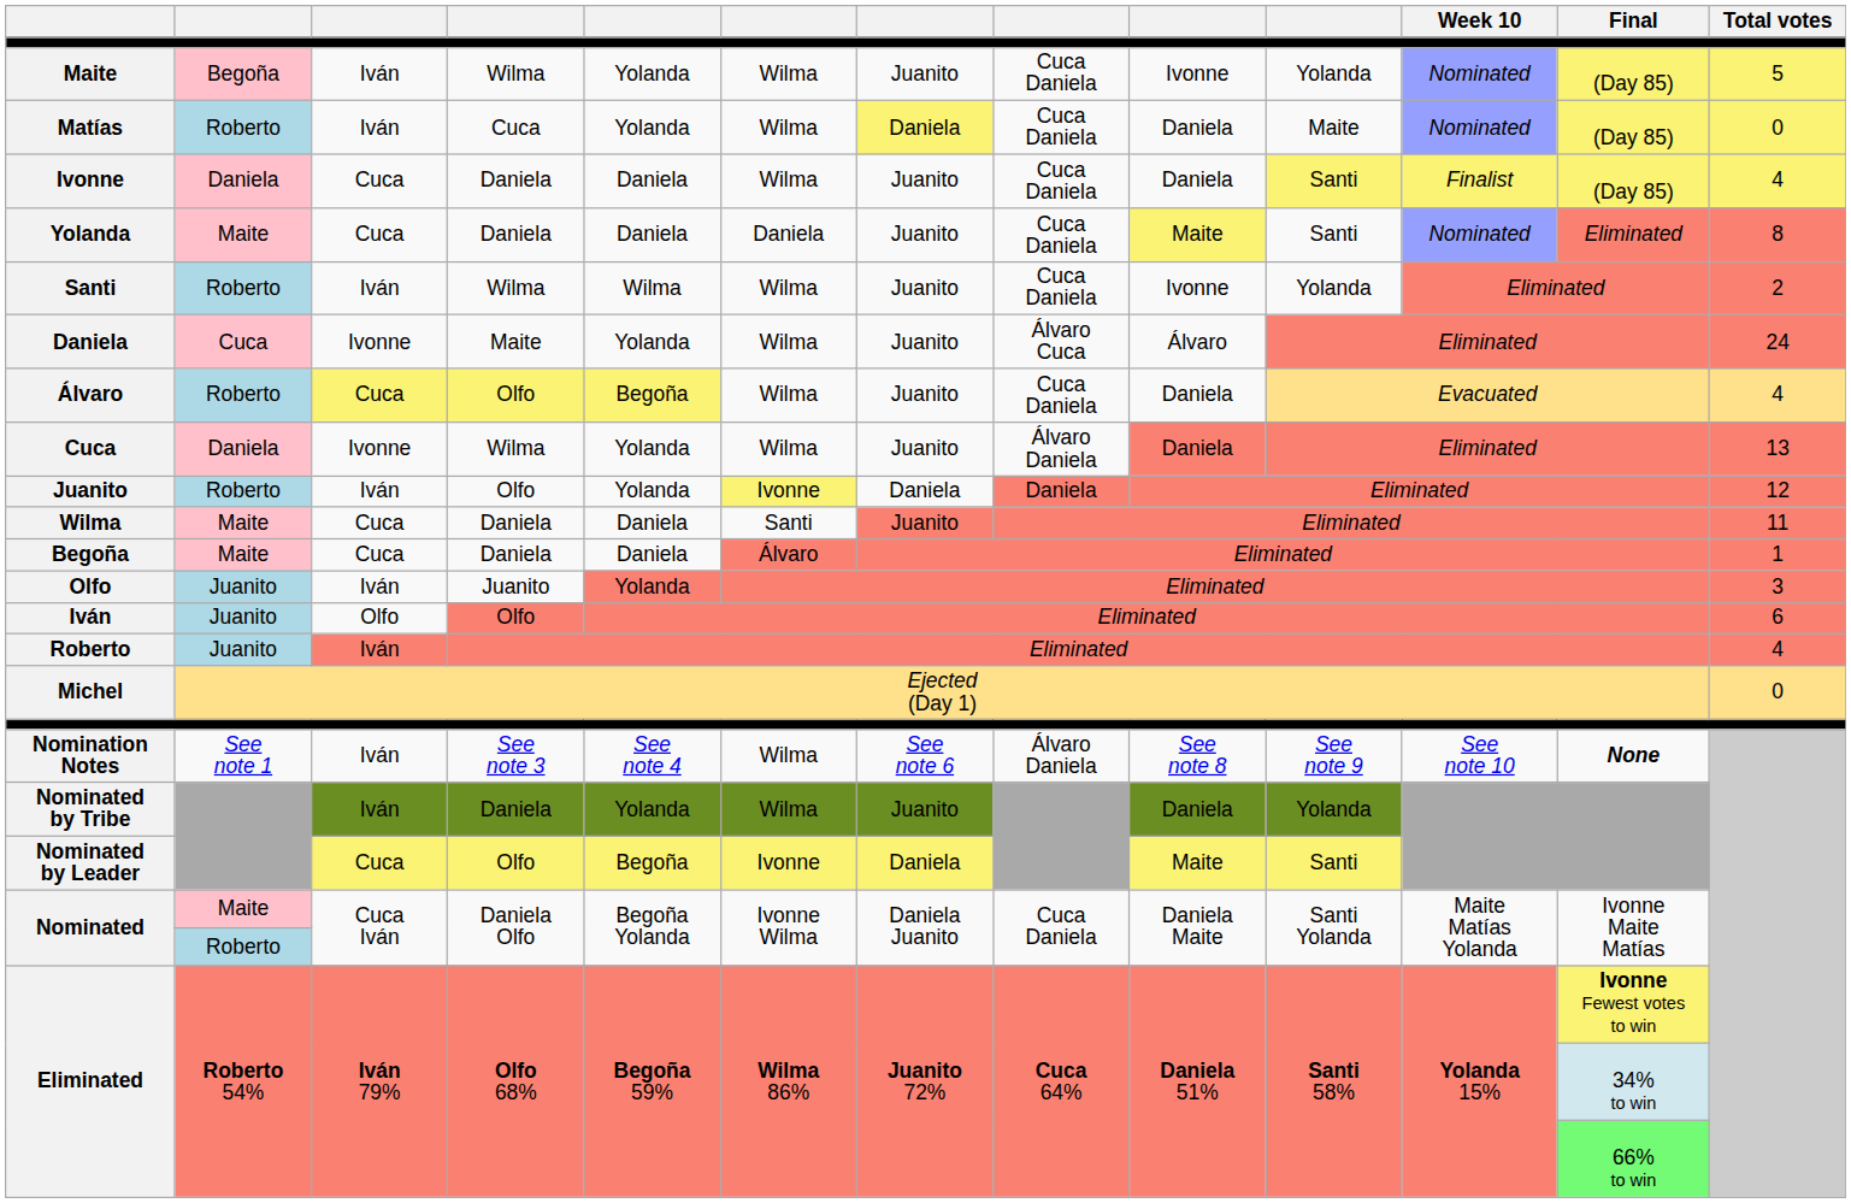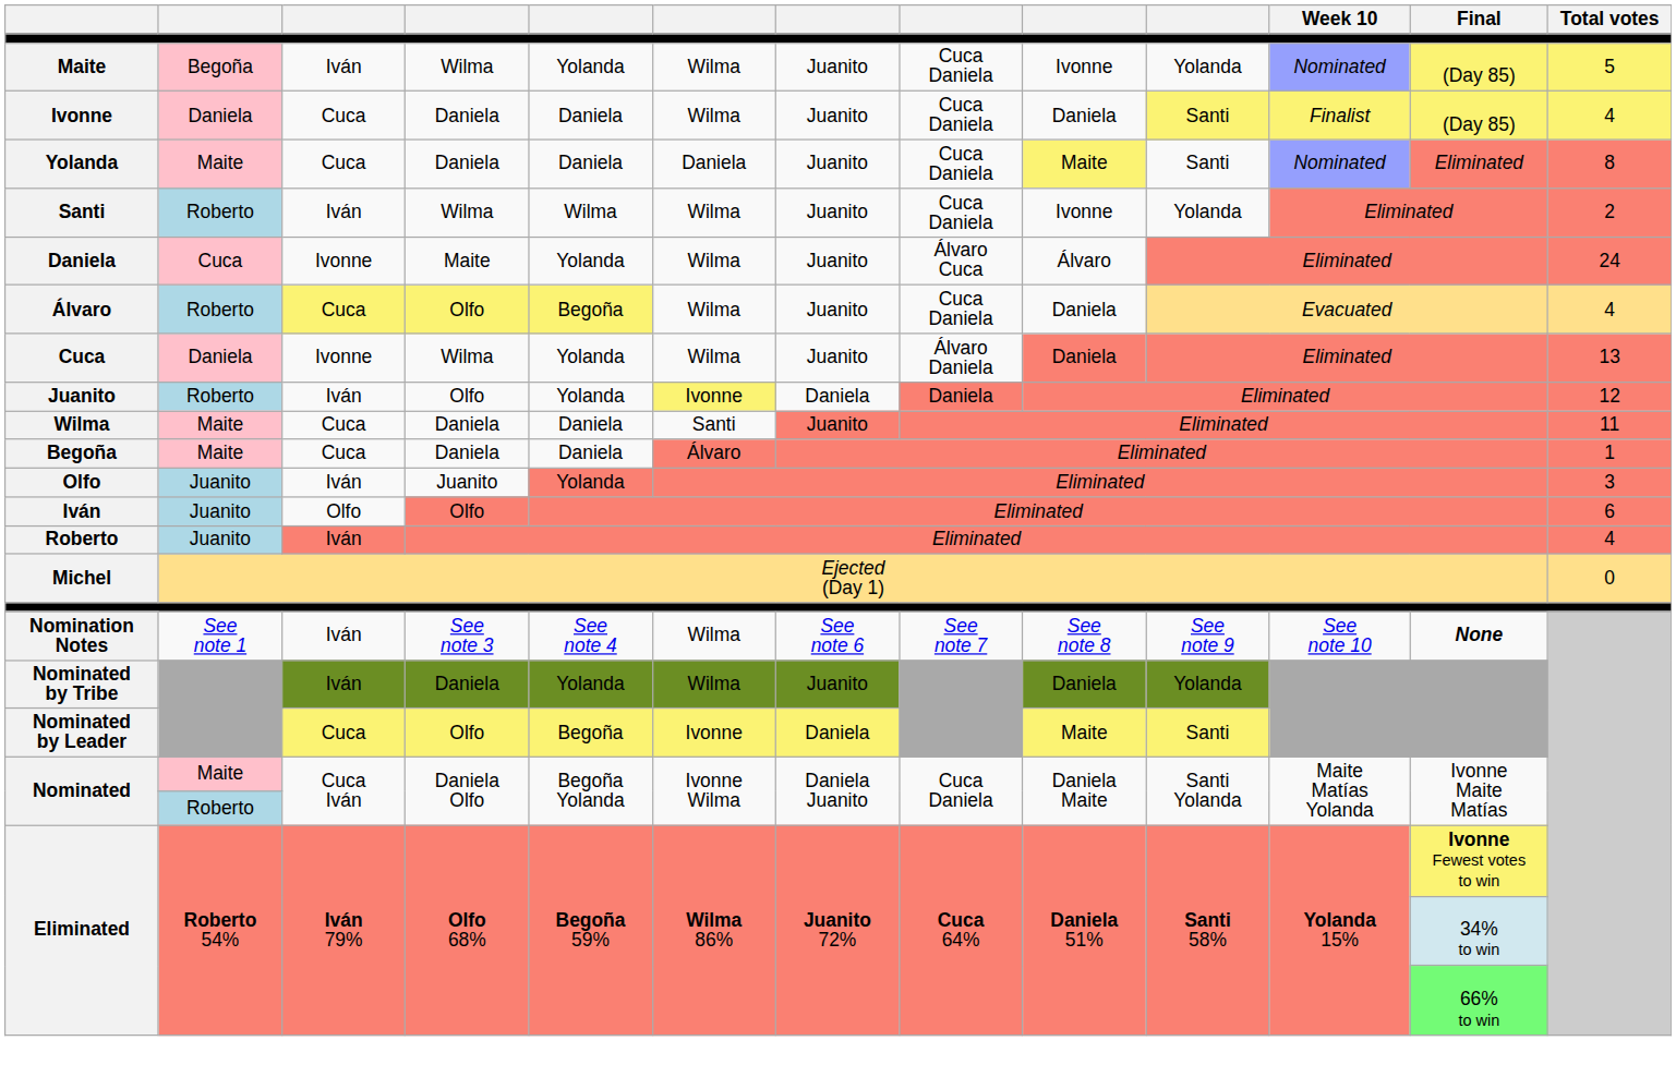 <table class="wikitable" style="text-align:center; width: 100%; font-size:90%; line-height:15px">
 <tr>
 <th ! style="width: 5%;"></th>
 <th style="width: 5%;"></th>
 <th style="width: 5%;"></th>
 <th style="width: 5%;"></th>
 <th style="width: 5%;"></th>
 <th style="width: 5%;"></th>
 <th style="width: 5%;"></th>
 <th style="width: 5%;"></th>
 <th style="width: 5%;"></th>
 <th style="width: 5%;"></th>
 <th style="width: 5%;">Week 10</th>
 <th style="width: 5%;">Final</th>
 <th style="width: 5%;">Total votes</th>
 </tr>
 <tr>
 <th style="background:#000000" colspan="13"></th>
 </tr>
 <tr>
 <th>Maite</th>
 <td bgcolor="pink">Begoña</td>
 <td>Iván</td>
 <td>Wilma</td>
 <td>Yolanda</td>
 <td>Wilma</td>
 <td>Juanito</td>
 <td>Cuca<br>Daniela</td>
 <td>Ivonne</td>
 <td>Yolanda</td>
 <td style="background:#959FFD"><em>Nominated</em></td>
 <td style="background:#FBF373"><strong></strong><br>(Day 85)</td>
 <td style="background:#FBF373">5</td>
-</tr>
-<tr>
-<th>Matías</th>
-<td bgcolor="lightblue">Roberto</td>
-<td>Iván</td>
-<td>Cuca</td>
-<td>Yolanda</td>
-<td>Wilma</td>
-<td bgcolor="#FBF373">Daniela</td>
-<td>Cuca<br>Daniela</td>
-<td>Daniela</td>
-<td>Maite</td>
-<td style="background:#959FFD"><em>Nominated</em></td>
-<td style="background:#FBF373"><strong></strong><br>(Day 85)</td>
-<td style="background:#FBF373">0</td>
 </tr>
 <tr>
 <th>Ivonne</th>
 <td bgcolor="pink">Daniela</td>
 <td>Cuca</td>
 <td>Daniela</td>
 <td>Daniela</td>
 <td>Wilma</td>
 <td>Juanito</td>
 <td>Cuca<br>Daniela</td>
 <td>Daniela</td>
 <td bgcolor="#FBF373">Santi</td>
 <td bgcolor="#FBF373"><em>Finalist</em></td>
 <td style="background:#FBF373"><strong></strong><br>(Day 85)</td>
 <td style="background:#FBF373">4</td>
 </tr>
 <tr>
 <th>Yolanda</th>
 <td bgcolor="pink">Maite</td>
 <td>Cuca</td>
 <td>Daniela</td>
 <td>Daniela</td>
 <td>Daniela</td>
 <td>Juanito</td>
 <td>Cuca<br>Daniela</td>
 <td bgcolor="#FBF373">Maite</td>
 <td>Santi</td>
 <td style="background:#959FFD"><em>Nominated</em></td>
 <td style="background:#fa8072"><em>Eliminated</em> <br></td>
 <td style="background:#fa8072">8</td>
 </tr>
 <tr>
 <th>Santi</th>
 <td bgcolor="lightblue">Roberto</td>
 <td>Iván</td>
 <td>Wilma</td>
 <td>Wilma</td>
 <td>Wilma</td>
 <td>Juanito</td>
 <td>Cuca<br>Daniela</td>
 <td>Ivonne</td>
 <td>Yolanda</td>
 <td style="background:#fa8072" colspan="2"><em>Eliminated</em> <br></td>
 <td style="background:#fa8072">2</td>
 </tr>
 <tr>
 <th>Daniela</th>
 <td bgcolor="pink">Cuca</td>
 <td>Ivonne</td>
 <td>Maite</td>
 <td>Yolanda</td>
 <td>Wilma</td>
 <td>Juanito</td>
 <td>Álvaro<br>Cuca</td>
 <td>Álvaro</td>
 <td style="background:#fa8072; text-align:center" colspan="3"><em>Eliminated</em> <br></td>
 <td style="background:#fa8072">24</td>
 </tr>
 <tr>
 <th>Álvaro</th>
 <td bgcolor="lightblue">Roberto</td>
 <td bgcolor="#FBF373">Cuca</td>
 <td bgcolor="#FBF373">Olfo</td>
 <td bgcolor="#FBF373">Begoña</td>
 <td>Wilma</td>
 <td>Juanito</td>
 <td>Cuca<br>Daniela</td>
 <td>Daniela</td>
 <td style="background:#FFE08B" colspan="3"><em>Evacuated</em> <br></td>
 <td style="background:#FFE08B">4</td>
 </tr>
 <tr>
 <th>Cuca</th>
 <td bgcolor="pink">Daniela</td>
 <td>Ivonne</td>
 <td>Wilma</td>
 <td>Yolanda</td>
 <td>Wilma</td>
 <td>Juanito</td>
 <td>Álvaro<br>Daniela</td>
 <td style="background:#fa8072">Daniela</td>
 <td style="background:#fa8072" colspan="3"><em>Eliminated</em> <br></td>
 <td style="background:#fa8072">13</td>
 </tr>
 <tr>
 <th>Juanito</th>
 <td bgcolor="lightblue">Roberto</td>
 <td>Iván</td>
 <td>Olfo</td>
 <td>Yolanda</td>
 <td bgcolor="#FBF373">Ivonne</td>
 <td>Daniela</td>
 <td style="background:#fa8072">Daniela</td>
 <td style="background:#fa8072" colspan="4"><em>Eliminated</em> <br></td>
 <td style="background:#fa8072">12</td>
 </tr>
 <tr>
 <th>Wilma</th>
 <td bgcolor="pink">Maite</td>
 <td>Cuca</td>
 <td>Daniela</td>
 <td>Daniela</td>
 <td>Santi</td>
 <td style="background:#fa8072">Juanito</td>
 <td style="background:#fa8072" colspan="5"><em>Eliminated</em> <br></td>
 <td style="background:#fa8072">11</td>
 </tr>
 <tr>
 <th>Begoña</th>
 <td bgcolor="pink">Maite</td>
 <td>Cuca</td>
 <td>Daniela</td>
 <td>Daniela</td>
 <td style="background:#fa8072">Álvaro</td>
 <td style="background:#fa8072" colspan="6"><em>Eliminated</em> <br></td>
 <td style="background:#fa8072">1</td>
 </tr>
 <tr>
 <th>Olfo</th>
 <td bgcolor="lightblue">Juanito</td>
 <td>Iván</td>
 <td>Juanito</td>
 <td style="background:#fa8072">Yolanda</td>
 <td style="background:#fa8072" colspan="7"><em>Eliminated</em> <br></td>
 <td style="background:#fa8072">3</td>
 </tr>
 <tr>
 <th>Iván</th>
 <td bgcolor="lightblue">Juanito</td>
 <td>Olfo</td>
 <td style="background:#fa8072">Olfo</td>
 <td style="background:#fa8072" colspan="8"><em>Eliminated</em> <br></td>
 <td style="background:#fa8072">6</td>
 </tr>
 <tr>
 <th>Roberto</th>
 <td bgcolor="lightblue">Juanito</td>
 <td style="background:#fa8072">Iván</td>
 <td style="background:#fa8072" colspan="9"><em>Eliminated</em> <br></td>
 <td style="background:#fa8072">4</td>
 </tr>
 <tr>
 <th>Michel</th>
 <td style="background:#FFE08B" colspan=11><em>Ejected</em><br>(Day 1)</td>
 <td style="background:#FFE08B">0</td>
 </tr>
 <tr>
 <th style="background:#000000" colspan="13"></th>
 </tr>
 <tr>
 <th>Nomination<br>Notes</th>
 <td><em><a href='#'>See<br>note 1</a></em></td>
 <td>Iván</td>
 <td><em><a href='#'>See<br>note 3</a></em></td>
 <td><em><a href='#'>See<br>note 4</a></em></td>
 <td>Wilma</td>
 <td><em><a href='#'>See<br>note 6</a></em></td>
-<td>Álvaro<br>Daniela</td>
+<td><em><a href='#'>See<br>note 7</a></em></td>
 <td><em><a href='#'>See<br>note 8</a></em></td>
 <td><em><a href='#'>See<br>note 9</a></em></td>
 <td><em><a href='#'>See<br>note 10</a></em></td>
 <td><strong><em>None</em></strong></td>
 <td rowspan="8" style="background-color: #CCCCCC;"></td>
 </tr>
 <tr>
 <th>Nominated<br>by Tribe</th>
 <td bgcolor="darkgray" rowspan=2></td>
 <td bgcolor="#6B8E23"><span>Iván</span></td>
 <td bgcolor="#6B8E23"><span>Daniela</span></td>
 <td bgcolor="#6B8E23"><span>Yolanda</span></td>
 <td bgcolor="#6B8E23"><span>Wilma</span></td>
 <td bgcolor="#6B8E23"><span>Juanito</span></td>
 <td bgcolor="darkgray" rowspan=2></td>
 <td bgcolor="#6B8E23"><span>Daniela</span></td>
 <td bgcolor="#6B8E23"><span>Yolanda</span></td>
 <td bgcolor="darkgray" rowspan=2 colspan=2></td>
 </tr>
 <tr>
 <th>Nominated<br>by Leader</th>
 <td bgcolor="#FBF373">Cuca</td>
 <td bgcolor="#FBF373">Olfo</td>
 <td bgcolor="#FBF373">Begoña</td>
 <td bgcolor="#FBF373">Ivonne</td>
 <td bgcolor="#FBF373">Daniela</td>
 <td bgcolor="#FBF373">Maite</td>
 <td bgcolor="#FBF373">Santi</td>
 </tr>
 <tr>
 <th rowspan=2>Nominated</th>
 <td bgcolor="pink">Maite</td>
 <td rowspan=2>Cuca<br>Iván</td>
 <td rowspan=2>Daniela<br>Olfo</td>
 <td rowspan=2>Begoña<br>Yolanda</td>
 <td rowspan=2>Ivonne<br>Wilma</td>
 <td rowspan=2>Daniela<br>Juanito</td>
 <td rowspan=2>Cuca<br>Daniela</td>
 <td rowspan=2>Daniela<br>Maite</td>
 <td rowspan=2>Santi<br>Yolanda</td>
 <td rowspan=2>Maite<br>Matías<br>Yolanda</td>
 <td rowspan=2>Ivonne<br>Maite<br>Matías</td>
 </tr>
 <tr>
 <td bgcolor="lightblue">Roberto</td>
 </tr>
 <tr>
 <th rowspan=3>Eliminated</th>
 <td style="background:#FA8072" rowspan=3><strong>Roberto</strong><br>54%<br><small></small></td>
 <td style="background:#FA8072" rowspan=3><strong>Iván</strong><br>79%<br><small></small></td>
 <td style="background:#FA8072" rowspan=3><strong>Olfo</strong><br>68%<br><small></small></td>
 <td style="background:#FA8072" rowspan=3><strong>Begoña</strong><br>59%<br><small></small></td>
 <td style="background:#FA8072" rowspan=3><strong>Wilma</strong><br>86%<br><small></small></td>
 <td style="background:#FA8072" rowspan=3><strong>Juanito</strong><br>72%<br><small></small></td>
 <td style="background:#FA8072" rowspan=3><strong>Cuca</strong><br>64%<br><small></small></td>
 <td style="background:#FA8072" rowspan=3><strong>Daniela</strong><br>51%<br><small></small></td>
 <td style="background:#FA8072" rowspan=3><strong>Santi</strong><br>58%<br><small></small></td>
 <td style="background:#FA8072" rowspan=3><strong>Yolanda</strong><br>15%<br><small></small></td>
 <td style="background:#FBF373"><strong>Ivonne</strong><br><small>Fewest votes<br>to win<br></small></td>
 </tr>
 <tr>
 <td style="background:#D1E8EF"><strong></strong><br>34%<br><small>to win</small></td>
 </tr>
 <tr>
 <td style="background:#73FB76"><strong></strong><br>66%<br><small>to win</small></td>
 </tr>
 </table>
